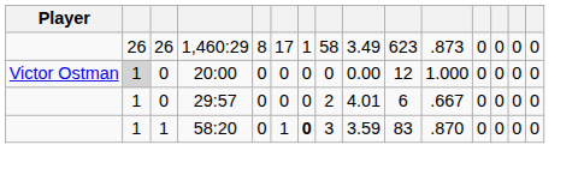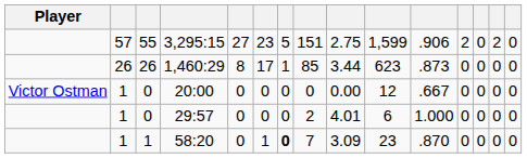 <table class="wikitable sortable" style="text-align:center;">
 <tr>
 <th>Player</th>
 <th></th>
 <th></th>
 <th></th>
 <th></th>
 <th></th>
 <th></th>
 <th></th>
 <th></th>
 <th></th>
 <th></th>
 <th></th>
 <th></th>
 <th></th>
 <th></th>
 </tr>
 <tr>
 <td></td>
+<td>57</td>
+<td>55</td>
+<td>3,295:15</td>
+<td>27</td>
+<td>23</td>
+<td>5</td>
+<td>151</td>
+<td>2.75</td>
+<td>1,599</td>
+<td>.906</td>
+<td>2</td>
+<td>0</td>
+<td>2</td>
+<td>0</td>
+</tr>
+<tr>
+<td></td>
 <td>26</td>
 <td>26</td>
 <td>1,460:29</td>
 <td>8</td>
 <td>17</td>
 <td>1</td>
-<td>58</td>
-<td>3.49</td>
+<td>85</td>
+<td>3.44</td>
 <td>623</td>
 <td>.873</td>
 <td>0</td>
 <td>0</td>
 <td>0</td>
 <td>0</td>
 </tr>
 <tr>
 <td><a href='#'>Victor Ostman</a></td>
-<td style="background: lightgrey;">1</td>
+<td>1</td>
 <td>0</td>
 <td>20:00</td>
 <td>0</td>
 <td>0</td>
 <td>0</td>
 <td>0</td>
 <td>0.00</td>
 <td>12</td>
-<td>1.000</td>
+<td>.667</td>
 <td>0</td>
 <td>0</td>
 <td>0</td>
 <td>0</td>
 </tr>
 <tr>
 <td></td>
 <td>1</td>
 <td>0</td>
 <td>29:57</td>
 <td>0</td>
 <td>0</td>
 <td>0</td>
 <td>2</td>
 <td>4.01</td>
 <td>6</td>
-<td>.667</td>
+<td>1.000</td>
 <td>0</td>
 <td>0</td>
 <td>0</td>
 <td>0</td>
 </tr>
 <tr>
 <td></td>
 <td>1</td>
 <td>1</td>
 <td>58:20</td>
 <td>0</td>
 <td>1</td>
 <td><strong>0</strong></td>
-<td>3</td>
-<td>3.59</td>
-<td>83</td>
+<td>7</td>
+<td>3.09</td>
+<td>23</td>
 <td>.870</td>
 <td>0</td>
 <td>0</td>
 <td>0</td>
 <td>0</td>
 </tr>
 </table>
